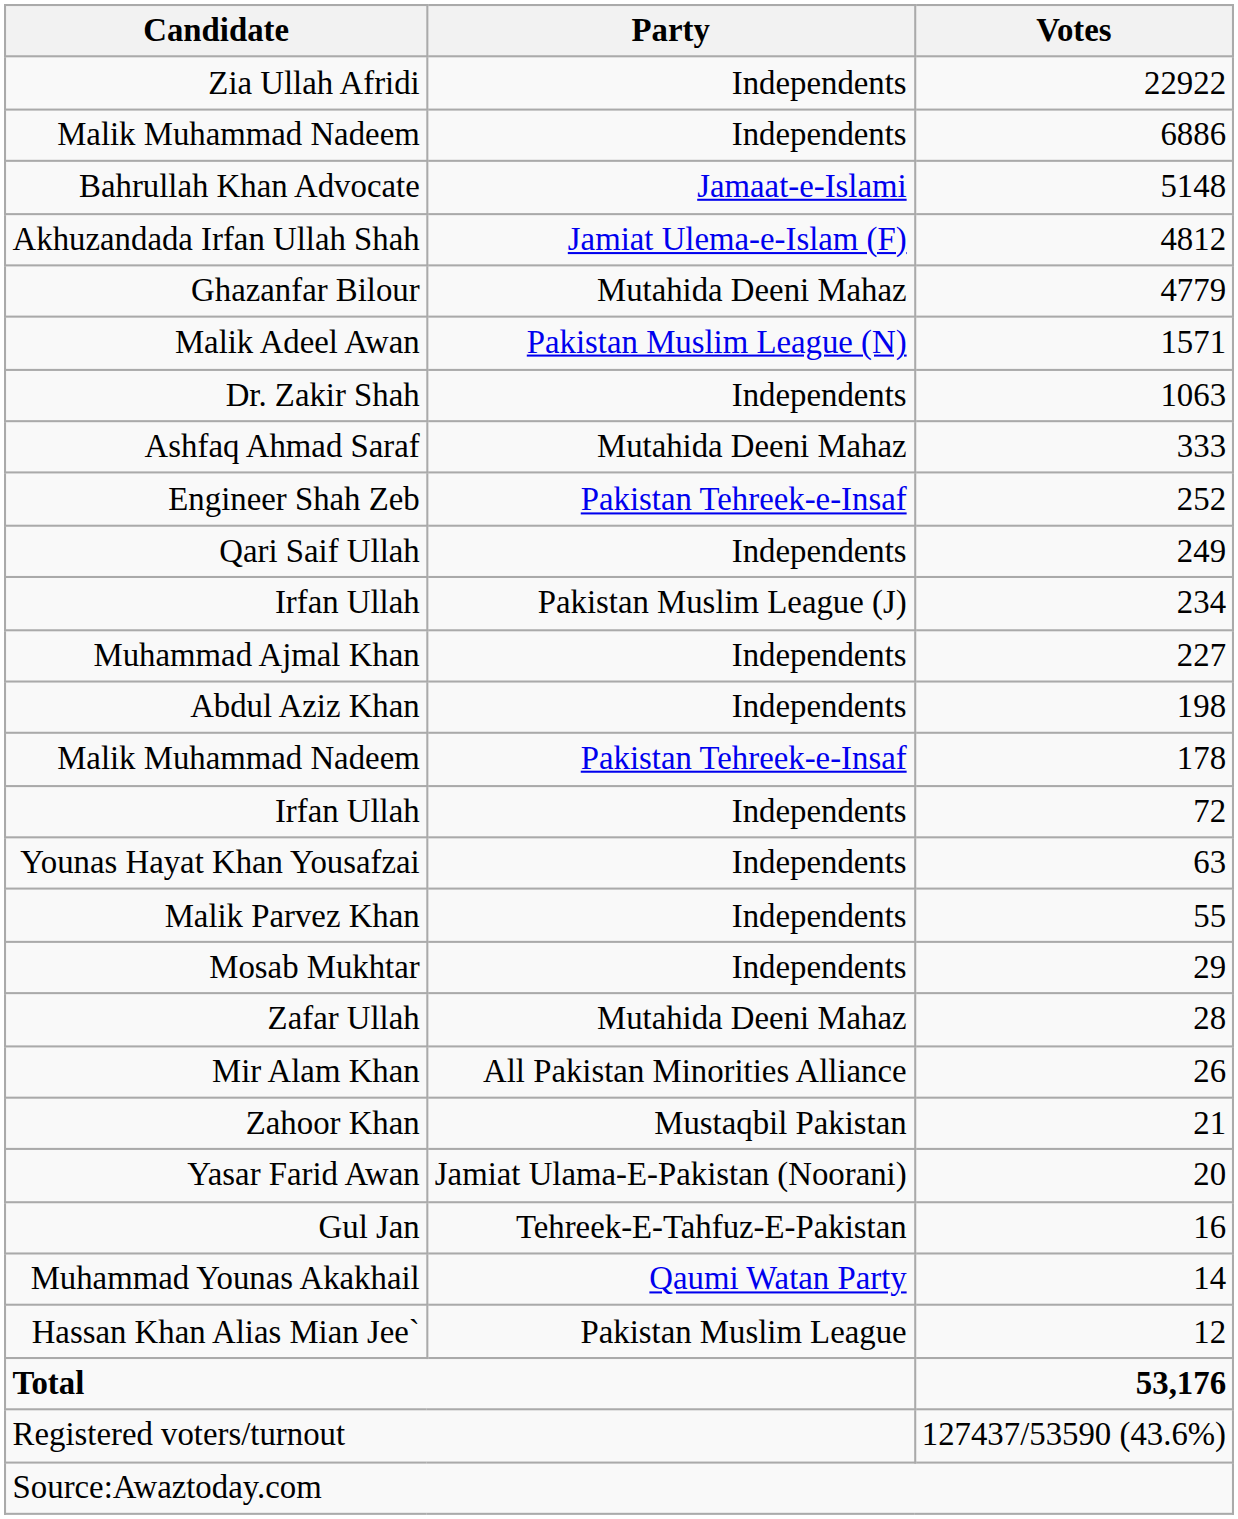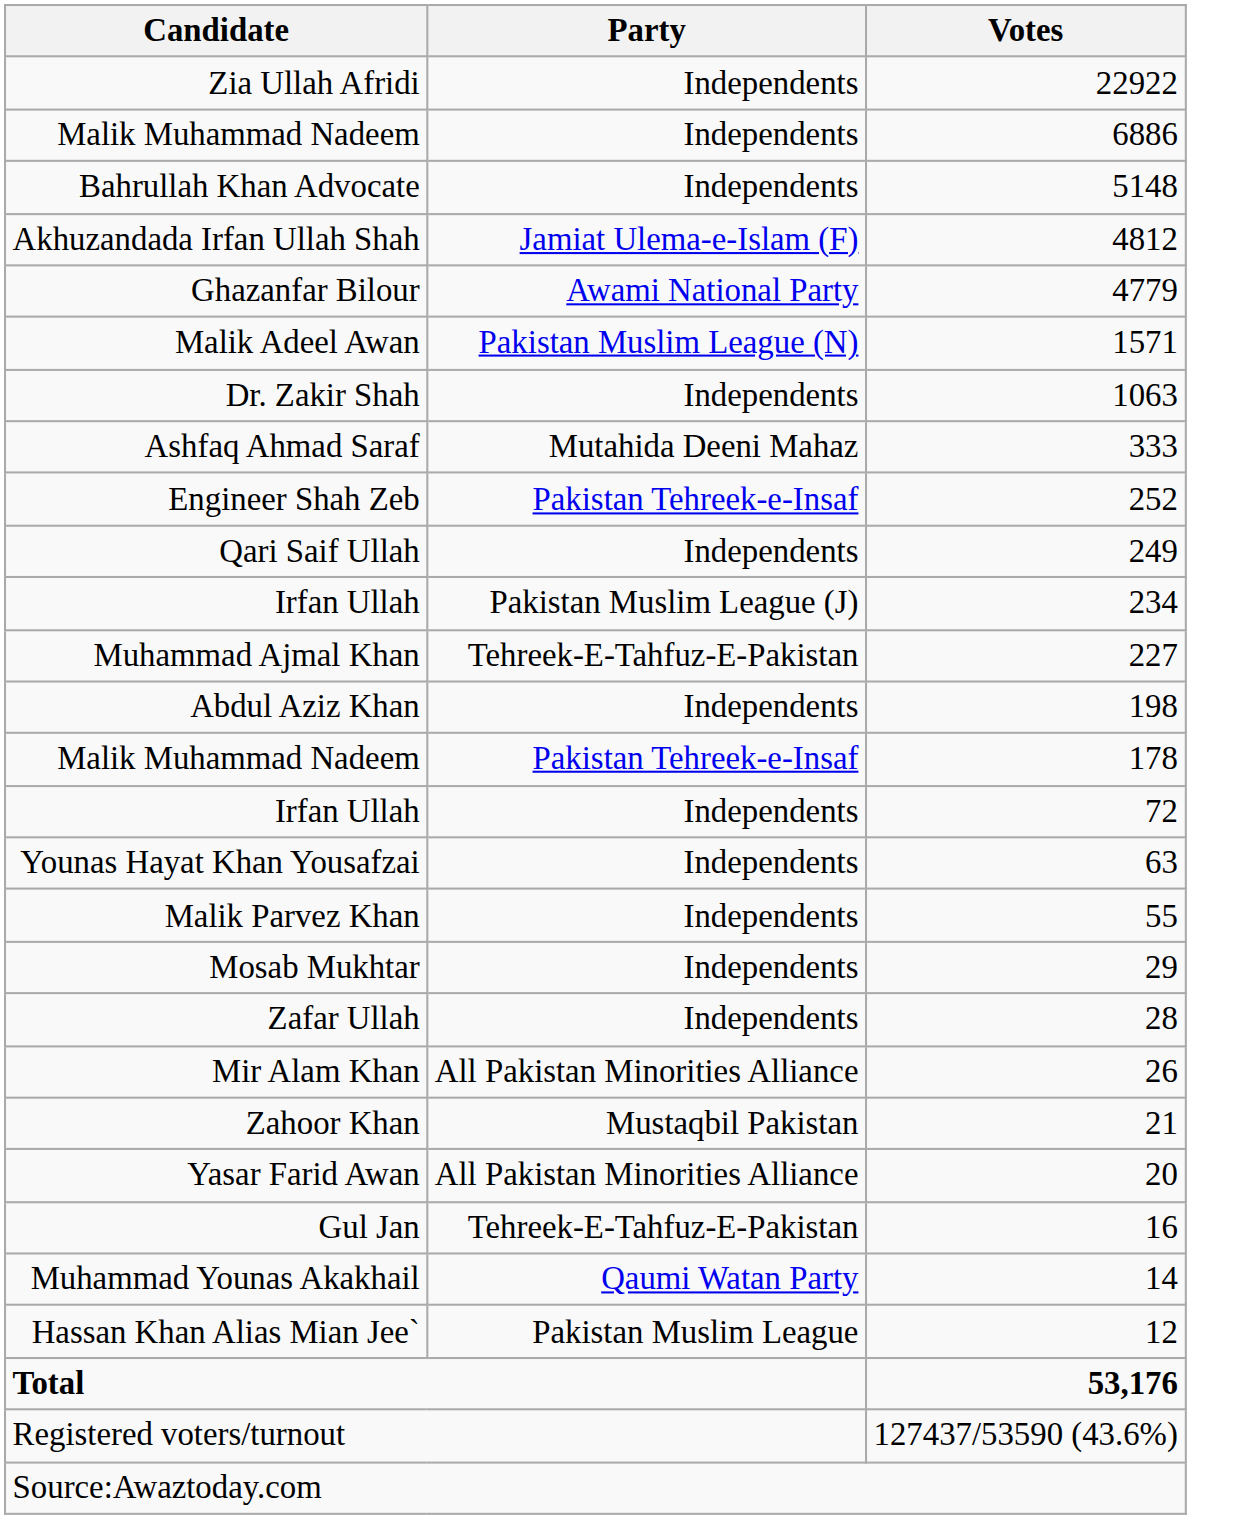 <table class=wikitable  style=text-align:right>
 <tr>
 <th>Candidate</th>
 <th>Party</th>
 <th>Votes</th>
 </tr>
 <tr>
 <td>Zia Ullah Afridi</td>
 <td>Independents</td>
 <td>22922</td>
 </tr>
 <tr>
 <td>Malik Muhammad Nadeem</td>
 <td>Independents</td>
 <td>6886</td>
 </tr>
 <tr>
 <td>Bahrullah Khan Advocate</td>
-<td><a href='#'>Jamaat-e-Islami</a></td>
+<td>Independents</td>
 <td>5148</td>
 </tr>
 <tr>
 <td>Akhuzandada Irfan Ullah Shah</td>
 <td><a href='#'>Jamiat Ulema-e-Islam (F)</a></td>
 <td>4812</td>
 </tr>
 <tr>
 <td>Ghazanfar Bilour</td>
-<td>Mutahida Deeni Mahaz</td>
+<td><a href='#'>Awami National Party</a></td>
 <td>4779</td>
 </tr>
 <tr>
 <td>Malik Adeel Awan</td>
 <td><a href='#'>Pakistan Muslim League (N)</a></td>
 <td>1571</td>
 </tr>
 <tr>
 <td>Dr. Zakir Shah</td>
 <td>Independents</td>
 <td>1063</td>
 </tr>
 <tr>
 <td>Ashfaq Ahmad Saraf</td>
 <td>Mutahida Deeni Mahaz</td>
 <td>333</td>
 </tr>
 <tr>
 <td>Engineer Shah Zeb</td>
 <td><a href='#'>Pakistan Tehreek-e-Insaf</a></td>
 <td>252</td>
 </tr>
 <tr>
 <td>Qari Saif Ullah</td>
 <td>Independents</td>
 <td>249</td>
 </tr>
 <tr>
 <td>Irfan Ullah</td>
 <td>Pakistan Muslim League (J)</td>
 <td>234</td>
 </tr>
 <tr>
 <td>Muhammad Ajmal Khan</td>
-<td>Independents</td>
+<td>Tehreek-E-Tahfuz-E-Pakistan</td>
 <td>227</td>
 </tr>
 <tr>
 <td>Abdul Aziz Khan</td>
 <td>Independents</td>
 <td>198</td>
 </tr>
 <tr>
 <td>Malik Muhammad Nadeem</td>
 <td><a href='#'>Pakistan Tehreek-e-Insaf</a></td>
 <td>178</td>
 </tr>
 <tr>
 <td>Irfan Ullah</td>
 <td>Independents</td>
 <td>72</td>
 </tr>
 <tr>
 <td>Younas Hayat Khan Yousafzai</td>
 <td>Independents</td>
 <td>63</td>
 </tr>
 <tr>
 <td>Malik Parvez Khan</td>
 <td>Independents</td>
 <td>55</td>
 </tr>
 <tr>
 <td>Mosab Mukhtar</td>
 <td>Independents</td>
 <td>29</td>
 </tr>
 <tr>
 <td>Zafar Ullah</td>
-<td>Mutahida Deeni Mahaz</td>
+<td>Independents</td>
 <td>28</td>
 </tr>
 <tr>
 <td>Mir Alam Khan</td>
 <td>All Pakistan Minorities Alliance</td>
 <td>26</td>
 </tr>
 <tr>
 <td>Zahoor Khan</td>
 <td>Mustaqbil Pakistan</td>
 <td>21</td>
 </tr>
 <tr>
 <td>Yasar Farid Awan</td>
-<td>Jamiat Ulama-E-Pakistan (Noorani)</td>
+<td>All Pakistan Minorities Alliance</td>
 <td>20</td>
 </tr>
 <tr>
 <td>Gul Jan</td>
 <td>Tehreek-E-Tahfuz-E-Pakistan</td>
 <td>16</td>
 </tr>
 <tr>
 <td>Muhammad Younas Akakhail</td>
 <td><a href='#'>Qaumi Watan Party</a></td>
 <td>14</td>
 </tr>
 <tr>
 <td>Hassan Khan Alias Mian Jee`</td>
 <td>Pakistan Muslim League</td>
 <td>12</td>
 </tr>
 <tr>
 <td align=left colspan=2><strong>Total</strong></td>
 <td><strong>53,176</strong></td>
 </tr>
 <tr>
 <td align=left colspan=2>Registered voters/turnout</td>
 <td>127437/53590 (43.6%)</td>
 </tr>
 <tr>
 <td align=left colspan=4>Source:Awaztoday.com</td>
 </tr>
 </table>
